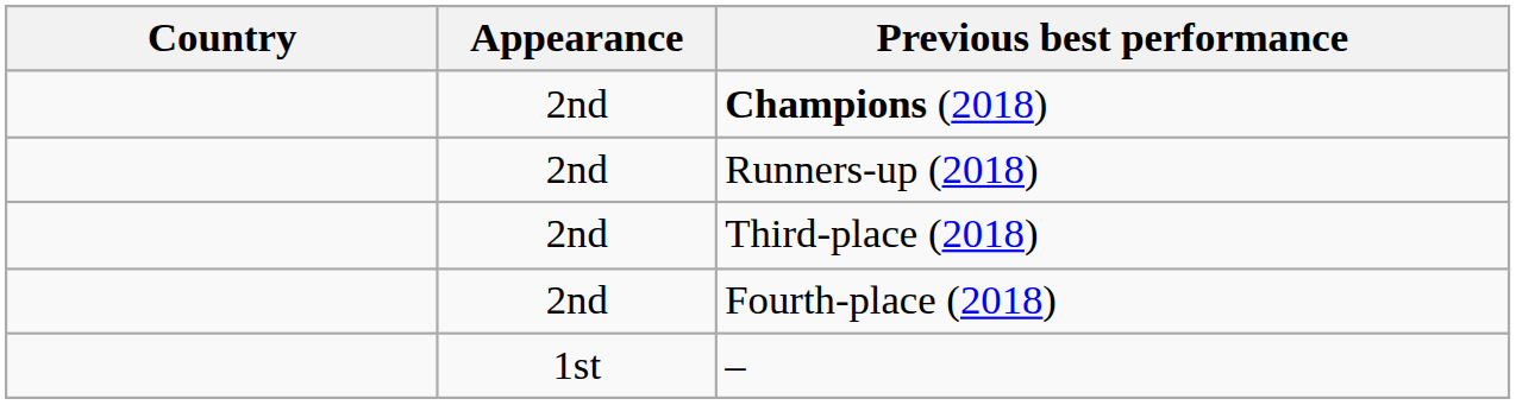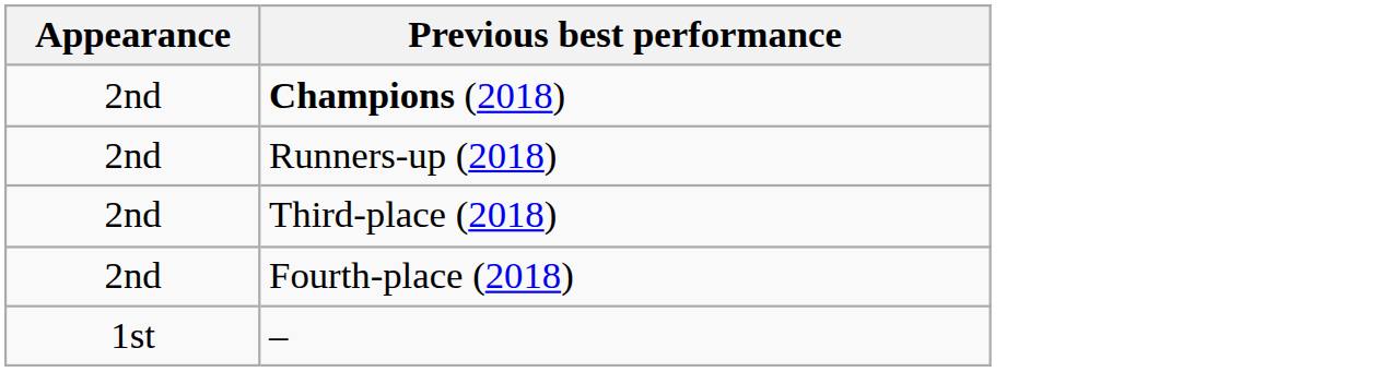 <table class="wikitable sortable" style="text-align:left;">
 <tr>
-<th style="width:160px;">Country</th>
 <th style="width:100px;">Appearance</th>
 <th style="width:300px;">Previous best performance</th>
 </tr>
 <tr>
-<td></td>
 <td align=center>2nd</td>
 <td><strong>Champions</strong> (<a href='#'>2018</a>)</td>
 </tr>
 <tr>
-<td></td>
 <td align=center>2nd</td>
 <td>Runners-up (<a href='#'>2018</a>)</td>
 </tr>
 <tr>
-<td></td>
 <td align=center>2nd</td>
 <td>Third-place (<a href='#'>2018</a>)</td>
 </tr>
 <tr>
-<td></td>
 <td align=center>2nd</td>
 <td>Fourth-place (<a href='#'>2018</a>)</td>
 </tr>
 <tr>
-<td></td>
 <td align=center>1st</td>
 <td>–</td>
 </tr>
 </table>
